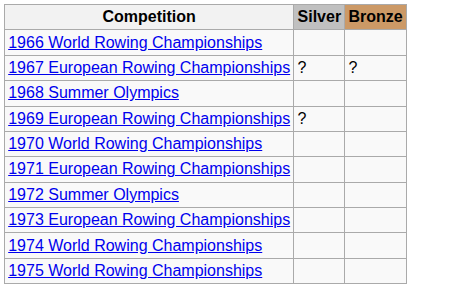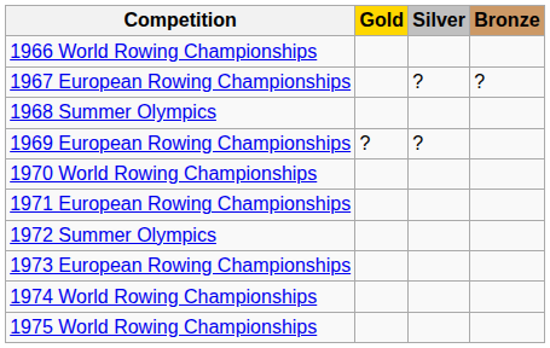 <table class="wikitable">
 <tr>
 <th>Competition</th>
+<th style="background-color:gold">Gold</th>
 <th style="background-color:silver">Silver</th>
 <th style="background-color:#cc9966">Bronze</th>
 </tr>
 <tr>
 <td><a href='#'>1966 World Rowing Championships</a></td>
 <td></td>
 <td></td>
+<td></td>
 </tr>
 <tr>
 <td><a href='#'>1967 European Rowing Championships</a></td>
+<td></td>
 <td>?</td>
 <td>?</td>
 </tr>
 <tr>
 <td><a href='#'>1968 Summer Olympics</a></td>
 <td></td>
 <td></td>
+<td></td>
 </tr>
 <tr>
 <td><a href='#'>1969 European Rowing Championships</a></td>
+<td>?</td>
 <td>?</td>
 <td></td>
 </tr>
 <tr>
 <td><a href='#'>1970 World Rowing Championships</a></td>
 <td></td>
 <td></td>
+<td></td>
 </tr>
 <tr>
 <td><a href='#'>1971 European Rowing Championships</a></td>
+<td></td>
 <td></td>
 <td></td>
 </tr>
 <tr>
 <td><a href='#'>1972 Summer Olympics</a></td>
 <td></td>
 <td></td>
+<td></td>
 </tr>
 <tr>
 <td><a href='#'>1973 European Rowing Championships</a></td>
+<td></td>
 <td></td>
 <td></td>
 </tr>
 <tr>
 <td><a href='#'>1974 World Rowing Championships</a></td>
 <td></td>
 <td></td>
+<td></td>
 </tr>
 <tr>
 <td><a href='#'>1975 World Rowing Championships</a></td>
 <td></td>
 <td></td>
+<td></td>
 </tr>
 </table>
